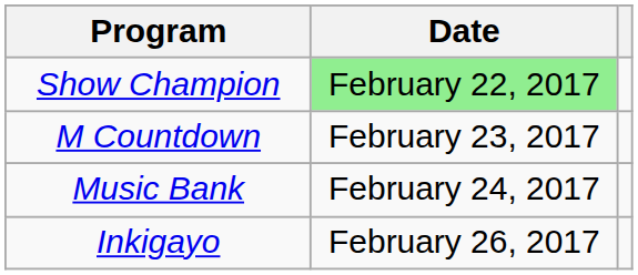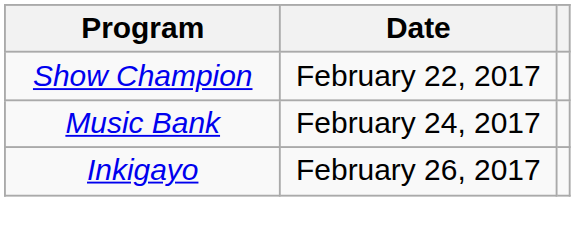 <table class="wikitable" style="text-align:center">
 <tr>
 <th width="140">Program</th>
 <th width="140">Date</th>
 <th></th>
 </tr>
 <tr>
 <td><em><a href='#'>Show Champion</a></em></td>
-<td style="background: lightgreen;">February 22, 2017</td>
-<td align="center"></td>
-</tr>
-<tr>
-<td><em><a href='#'>M Countdown</a></em></td>
-<td>February 23, 2017</td>
+<td>February 22, 2017</td>
 <td align="center"></td>
 </tr>
 <tr>
 <td><em><a href='#'>Music Bank</a></em></td>
 <td>February 24, 2017</td>
 <td align="center"></td>
 </tr>
 <tr>
 <td><em><a href='#'>Inkigayo</a></em></td>
 <td>February 26, 2017</td>
 <td align="center"></td>
 </tr>
 </table>
